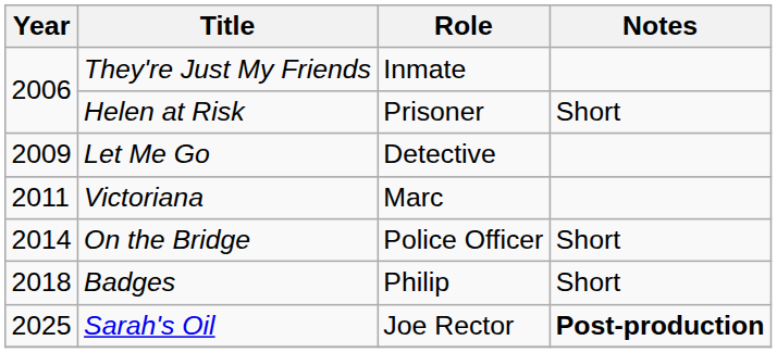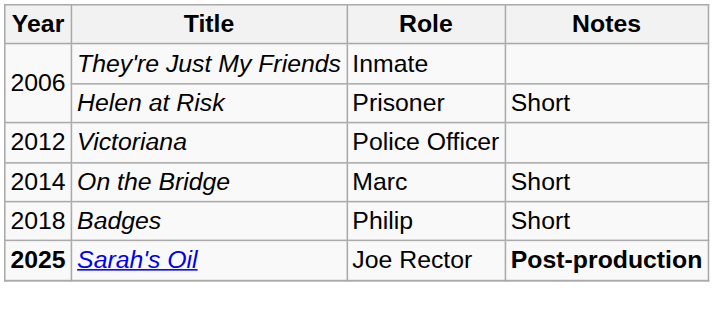 <table class="wikitable">
 <tr>
 <th>Year</th>
 <th>Title</th>
 <th>Role</th>
 <th>Notes</th>
 </tr>
 <tr>
 <td rowspan="2">2006</td>
 <td><em>They're Just My Friends</em></td>
 <td>Inmate</td>
 <td></td>
 </tr>
 <tr>
 <td><em>Helen at Risk</em></td>
 <td>Prisoner</td>
 <td>Short</td>
 </tr>
 <tr>
-<td>2009</td>
-<td><em>Let Me Go</em></td>
-<td>Detective</td>
-<td></td>
-</tr>
-<tr>
-<td>2011</td>
+<td>2012</td>
 <td><em>Victoriana</em></td>
-<td>Marc</td>
+<td>Police Officer</td>
 <td></td>
 </tr>
 <tr>
 <td>2014</td>
 <td><em>On the Bridge</em></td>
-<td>Police Officer</td>
+<td>Marc</td>
 <td>Short</td>
 </tr>
 <tr>
 <td>2018</td>
 <td><em>Badges</em></td>
 <td>Philip</td>
 <td>Short</td>
 </tr>
 <tr>
-<td>2025</td>
+<td><strong>2025</strong></td>
 <td><em><a href='#'>Sarah's Oil</a></em></td>
 <td>Joe Rector</td>
 <td><strong>Post-production</strong></td>
 </tr>
 <tr>
 </tr>
 </table>
